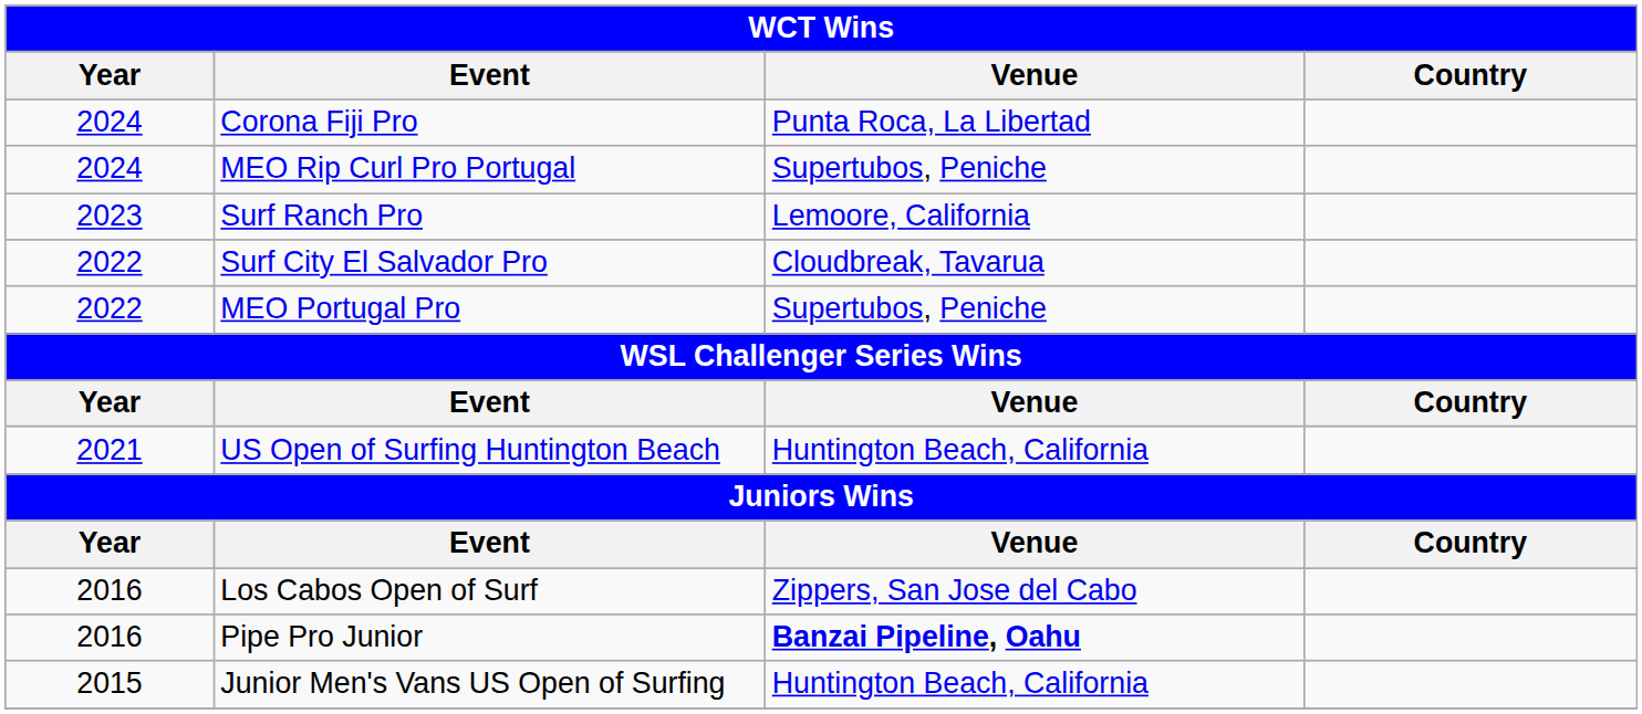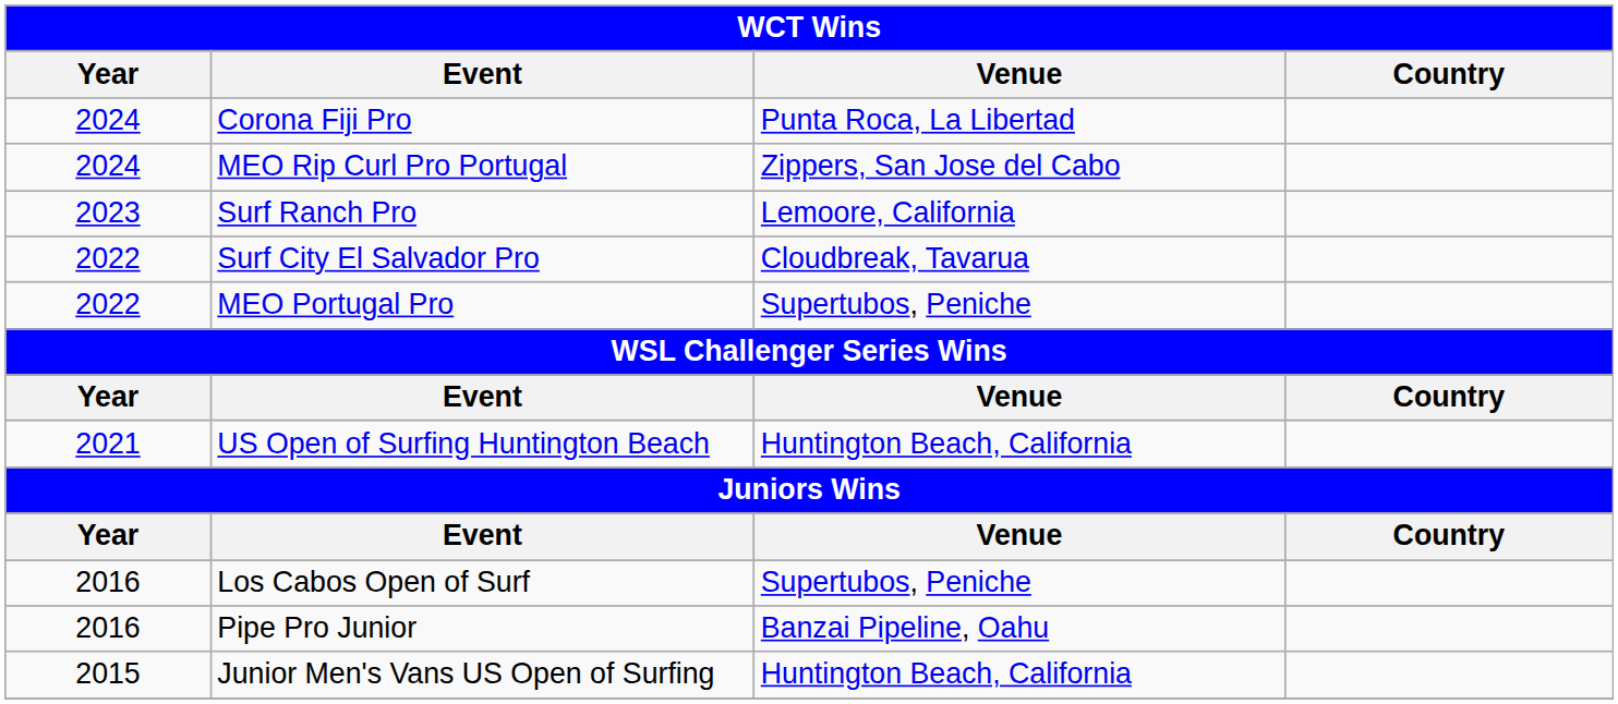 <table class="wikitable" style="width:100%;">
 <tr bgcolor=skyblue>
 <td colspan=4; style="background: blue; color: white" align="center"><strong>WCT Wins</strong></td>
 </tr>
 <tr bgcolor=#bdb76b>
 <th>Year</th>
 <th>Event</th>
 <th>Venue</th>
 <th>Country</th>
 </tr>
 <tr>
 <td style="text-align:center"><a href='#'>2024</a></td>
 <td><a href='#'>Corona Fiji Pro</a></td>
 <td><a href='#'>Punta Roca, La Libertad</a></td>
 <td></td>
 </tr>
 <tr>
 <td style=text-align:center><a href='#'>2024</a></td>
 <td><a href='#'>MEO Rip Curl Pro Portugal</a></td>
-<td><a href='#'>Supertubos</a>, <a href='#'>Peniche</a></td>
+<td><a href='#'>Zippers, San Jose del Cabo</a></td>
 <td></td>
 </tr>
 <tr>
 <td style=text-align:center><a href='#'>2023</a></td>
 <td><a href='#'>Surf Ranch Pro</a></td>
 <td><a href='#'>Lemoore, California</a></td>
 <td></td>
 </tr>
 <tr>
 <td style="text-align:center"><a href='#'>2022</a></td>
 <td><a href='#'>Surf City El Salvador Pro</a></td>
 <td><a href='#'>Cloudbreak, Tavarua</a></td>
 <td></td>
 </tr>
 <tr>
 <td style=text-align:center><a href='#'>2022</a></td>
 <td><a href='#'>MEO Portugal Pro</a></td>
 <td><a href='#'>Supertubos</a>, <a href='#'>Peniche</a></td>
 <td></td>
 </tr>
 <tr>
 <td colspan=4; style="background: blue; color: white" align="center"><strong>WSL Challenger Series Wins</strong></td>
 </tr>
 <tr bgcolor=#bdb76b>
 <th>Year</th>
 <th>Event</th>
 <th>Venue</th>
 <th>Country</th>
 </tr>
 <tr>
 <td style="text-align:center"><a href='#'>2021</a></td>
 <td><a href='#'>US Open of Surfing Huntington Beach</a></td>
 <td><a href='#'>Huntington Beach, California</a></td>
 <td></td>
 </tr>
 <tr>
 </tr>
 <tr>
 <td colspan=4; style="background: blue; color: white" align="center"><strong>Juniors Wins</strong></td>
 </tr>
 <tr bgcolor=#bdb76b>
 <th>Year</th>
 <th width=   33.8%>Event</th>
 <th width=     33%>Venue</th>
 <th>Country</th>
 </tr>
 <tr>
 <td style=text-align:center>2016</td>
 <td>Los Cabos Open of Surf</td>
-<td><a href='#'>Zippers, San Jose del Cabo</a></td>
+<td><a href='#'>Supertubos</a>, <a href='#'>Peniche</a></td>
 <td></td>
 </tr>
 <tr>
 <td style=text-align:center>2016</td>
 <td>Pipe Pro Junior</td>
-<td><strong><a href='#'>Banzai Pipeline</a>, <a href='#'>Oahu</a></strong></td>
+<td><a href='#'>Banzai Pipeline</a>, <a href='#'>Oahu</a></td>
 <td></td>
 </tr>
 <tr>
 <td style=text-align:center>2015</td>
 <td>Junior Men's Vans US Open of Surfing</td>
 <td><a href='#'>Huntington Beach, California</a></td>
 <td></td>
 </tr>
 <tr>
 </tr>
 </table>
